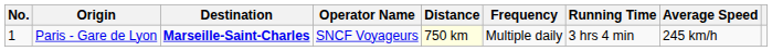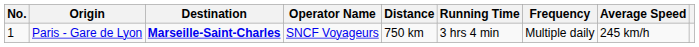 <table class="wikitable sortable" width= align=>
 <tr>
 <th>No.</th>
 <th>Origin</th>
 <th>Destination</th>
 <th>Operator Name</th>
 <th>Distance</th>
+<th>Running Time</th>
 <th>Frequency</th>
-<th>Running Time</th>
 <th>Average Speed</th>
 <th></th>
 </tr>
 <tr>
 <td>1</td>
 <td><a href='#'>Paris - Gare de Lyon</a></td>
 <td><strong><a href='#'>Marseille-Saint-Charles</a></strong></td>
 <td><a href='#'>SNCF Voyageurs</a></td>
-<td style="background: lightyellow;">750 km</td>
+<td>750 km</td>
+<td>3 hrs 4 min</td>
 <td>Multiple daily</td>
-<td>3 hrs 4 min</td>
 <td>245 km/h</td>
 <td></td>
 </tr>
 </table>
